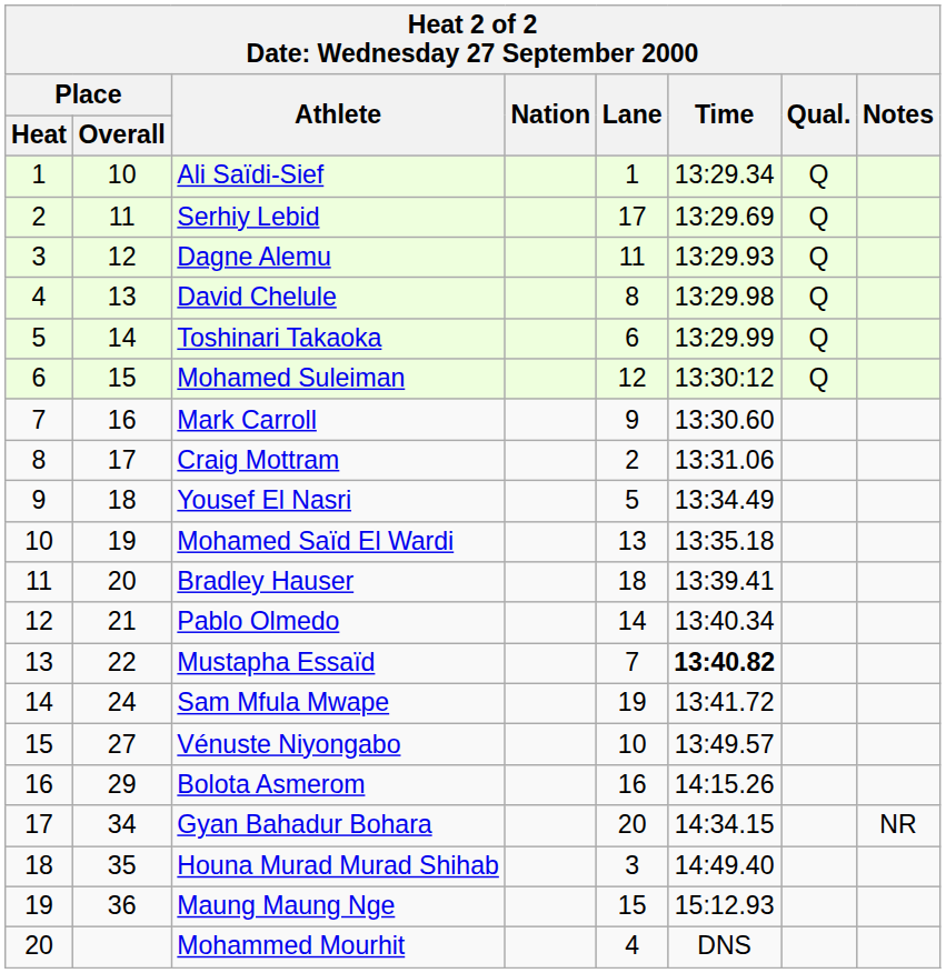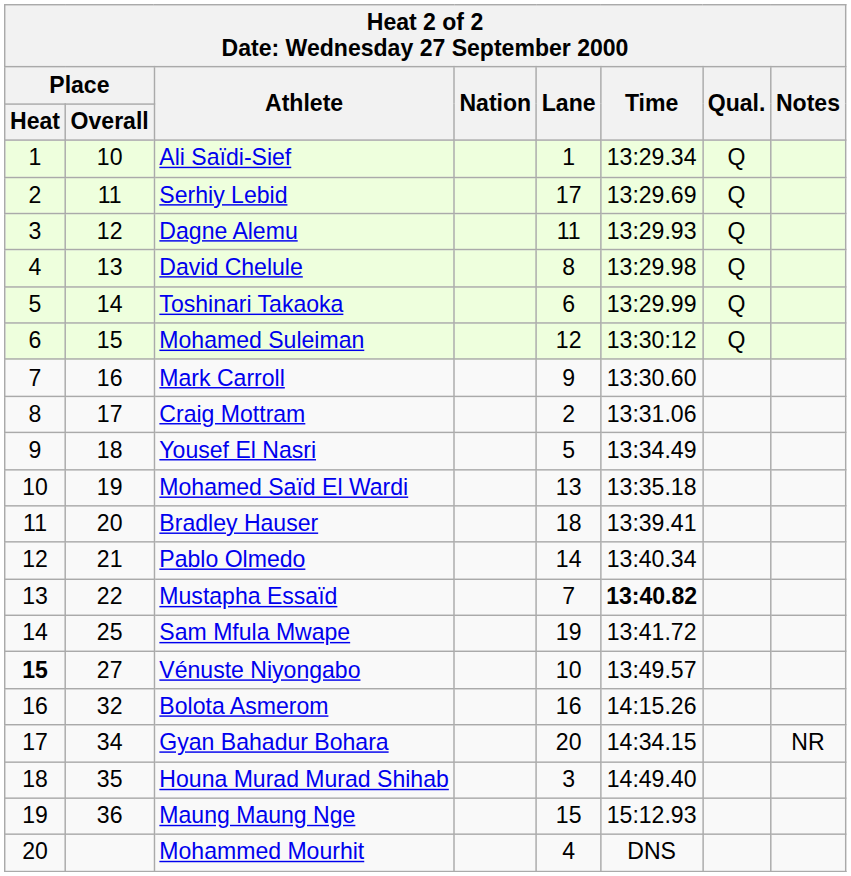 <table class="wikitable sortable">
 <tr>
 <th colspan=9>Heat 2 of 2 <br> Date: Wednesday 27 September 2000 <br></th>
 </tr>
 <tr>
 <th colspan=2>Place</th>
 <th rowspan=2>Athlete</th>
 <th rowspan=2>Nation</th>
 <th rowspan=2>Lane</th>
 <th rowspan=2>Time</th>
 <th rowspan=2>Qual.</th>
 <th rowspan=2>Notes</th>
 </tr>
 <tr>
 <th>Heat</th>
 <th>Overall</th>
 </tr>
 <tr bgcolor = "eeffdd">
 <td align="center">1</td>
 <td align="center">10</td>
 <td align="left"><a href='#'>Ali Saïdi-Sief</a></td>
 <td align="left"></td>
 <td align="center">1</td>
 <td align="center">13:29.34</td>
 <td align="center">Q</td>
 <td align="center"></td>
 </tr>
 <tr bgcolor = "eeffdd">
 <td align="center">2</td>
 <td align="center">11</td>
 <td align="left"><a href='#'>Serhiy Lebid</a></td>
 <td align="left"></td>
 <td align="center">17</td>
 <td align="center">13:29.69</td>
 <td align="center">Q</td>
 <td align="center"></td>
 </tr>
 <tr bgcolor = "eeffdd">
 <td align="center">3</td>
 <td align="center">12</td>
 <td align="left"><a href='#'>Dagne Alemu</a></td>
 <td align="left"></td>
 <td align="center">11</td>
 <td align="center">13:29.93</td>
 <td align="center">Q</td>
 <td align="center"></td>
 </tr>
 <tr bgcolor = "eeffdd">
 <td align="center">4</td>
 <td align="center">13</td>
 <td align="left"><a href='#'>David Chelule</a></td>
 <td align="left"></td>
 <td align="center">8</td>
 <td align="center">13:29.98</td>
 <td align="center">Q</td>
 <td align="center"></td>
 </tr>
 <tr bgcolor = "eeffdd">
 <td align="center">5</td>
 <td align="center">14</td>
 <td align="left"><a href='#'>Toshinari Takaoka</a></td>
 <td align="left"></td>
 <td align="center">6</td>
 <td align="center">13:29.99</td>
 <td align="center">Q</td>
 <td align="center"></td>
 </tr>
 <tr bgcolor = "eeffdd">
 <td align="center">6</td>
 <td align="center">15</td>
 <td align="left"><a href='#'>Mohamed Suleiman</a></td>
 <td align="left"></td>
 <td align="center">12</td>
 <td align="center">13:30:12</td>
 <td align="center">Q</td>
 <td align="center"></td>
 </tr>
 <tr>
 <td align="center">7</td>
 <td align="center">16</td>
 <td align="left"><a href='#'>Mark Carroll</a></td>
 <td align="left"></td>
 <td align="center">9</td>
 <td align="center">13:30.60</td>
 <td align="center"></td>
 <td align="center"></td>
 </tr>
 <tr>
 <td align="center">8</td>
 <td align="center">17</td>
 <td align="left"><a href='#'>Craig Mottram</a></td>
 <td align="left"></td>
 <td align="center">2</td>
 <td align="center">13:31.06</td>
 <td align="center"></td>
 <td align="center"></td>
 </tr>
 <tr>
 <td align="center">9</td>
 <td align="center">18</td>
 <td align="left"><a href='#'>Yousef El Nasri</a></td>
 <td align="left"></td>
 <td align="center">5</td>
 <td align="center">13:34.49</td>
 <td align="center"></td>
 <td align="center"></td>
 </tr>
 <tr>
 <td align="center">10</td>
 <td align="center">19</td>
 <td align="left"><a href='#'>Mohamed Saïd El Wardi</a></td>
 <td align="left"></td>
 <td align="center">13</td>
 <td align="center">13:35.18</td>
 <td align="center"></td>
 <td align="center"></td>
 </tr>
 <tr>
 <td align="center">11</td>
 <td align="center">20</td>
 <td align="left"><a href='#'>Bradley Hauser</a></td>
 <td align="left"></td>
 <td align="center">18</td>
 <td align="center">13:39.41</td>
 <td align="center"></td>
 <td align="center"></td>
 </tr>
 <tr>
 <td align="center">12</td>
 <td align="center">21</td>
 <td align="left"><a href='#'>Pablo Olmedo</a></td>
 <td align="left"></td>
 <td align="center">14</td>
 <td align="center">13:40.34</td>
 <td align="center"></td>
 <td align="center"></td>
 </tr>
 <tr>
 <td align="center">13</td>
 <td align="center">22</td>
 <td align="left"><a href='#'>Mustapha Essaïd</a></td>
 <td align="left"></td>
 <td align="center">7</td>
 <td align="center"><strong>13:40.82</strong></td>
 <td align="center"></td>
 <td align="center"></td>
 </tr>
 <tr>
 <td align="center">14</td>
-<td align="center">24</td>
+<td align="center">25</td>
 <td align="left"><a href='#'>Sam Mfula Mwape</a></td>
 <td align="left"></td>
 <td align="center">19</td>
 <td align="center">13:41.72</td>
 <td align="center"></td>
 <td align="center"></td>
 </tr>
 <tr>
-<td align="center">15</td>
+<td align="center"><strong>15</strong></td>
 <td align="center">27</td>
 <td align="left"><a href='#'>Vénuste Niyongabo</a></td>
 <td align="left"></td>
 <td align="center">10</td>
 <td align="center">13:49.57</td>
 <td align="center"></td>
 <td align="center"></td>
 </tr>
 <tr>
 <td align="center">16</td>
-<td align="center">29</td>
+<td align="center">32</td>
 <td align="left"><a href='#'>Bolota Asmerom</a></td>
 <td align="left"></td>
 <td align="center">16</td>
 <td align="center">14:15.26</td>
 <td align="center"></td>
 <td align="center"></td>
 </tr>
 <tr>
 <td align="center">17</td>
 <td align="center">34</td>
 <td align="left"><a href='#'>Gyan Bahadur Bohara</a></td>
 <td align="left"></td>
 <td align="center">20</td>
 <td align="center">14:34.15</td>
 <td align="center"></td>
 <td align="center">NR</td>
 </tr>
 <tr>
 <td align="center">18</td>
 <td align="center">35</td>
 <td align="left"><a href='#'>Houna Murad Murad Shihab</a></td>
 <td align="left"></td>
 <td align="center">3</td>
 <td align="center">14:49.40</td>
 <td align="center"></td>
 <td align="center"></td>
 </tr>
 <tr>
 <td align="center">19</td>
 <td align="center">36</td>
 <td align="left"><a href='#'>Maung Maung Nge</a></td>
 <td align="left"></td>
 <td align="center">15</td>
 <td align="center">15:12.93</td>
 <td align="center"></td>
 <td align="center"></td>
 </tr>
 <tr>
 <td align="center">20</td>
 <td align="center"></td>
 <td align="left"><a href='#'>Mohammed Mourhit</a></td>
 <td align="left"></td>
 <td align="center">4</td>
 <td align="center">DNS</td>
 <td align="center"></td>
 <td align="center"></td>
 </tr>
 <tr>
 </tr>
 </table>
